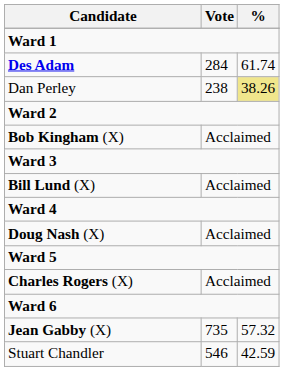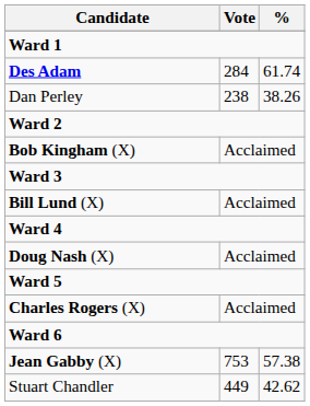 <table class="wikitable">
 <tr>
 <th bgcolor="#DDDDFF" width="200px">Candidate</th>
 <th bgcolor="#DDDDFF">Vote</th>
 <th bgcolor="#DDDDFF">%</th>
 </tr>
 <tr>
 </tr>
 <tr>
 <td colspan="4"><strong>Ward 1 </strong></td>
 </tr>
 <tr>
 <td><strong><a href='#'>Des Adam</a></strong></td>
 <td>284</td>
 <td>61.74</td>
 </tr>
 <tr>
 <td>Dan Perley</td>
 <td>238</td>
-<td style="background: khaki;">38.26</td>
+<td>38.26</td>
 </tr>
 <tr>
 <td colspan="4"><strong>Ward 2</strong></td>
 </tr>
 <tr>
 <td><strong>Bob Kingham</strong> (X)</td>
 <td colspan="2">Acclaimed</td>
 </tr>
 <tr>
 <td colspan="4"><strong> Ward 3</strong></td>
 </tr>
 <tr>
 <td><strong>Bill Lund</strong> (X)</td>
 <td colspan="2">Acclaimed</td>
 </tr>
 <tr>
 <td colspan="4"><strong>Ward 4</strong></td>
 </tr>
 <tr>
 <td><strong>Doug Nash</strong> (X)</td>
 <td colspan="2">Acclaimed</td>
 </tr>
 <tr>
 <td colspan="4"><strong>Ward 5 </strong></td>
 </tr>
 <tr>
 <td><strong>Charles Rogers</strong> (X)</td>
 <td colspan="2">Acclaimed</td>
 </tr>
 <tr>
 <td colspan="4"><strong>Ward 6 </strong></td>
 </tr>
 <tr>
 <td><strong>Jean Gabby</strong> (X)</td>
-<td>735</td>
-<td>57.32</td>
+<td>753</td>
+<td>57.38</td>
 </tr>
 <tr>
 <td>Stuart Chandler</td>
-<td>546</td>
-<td>42.59</td>
+<td>449</td>
+<td>42.62</td>
 </tr>
 </table>
